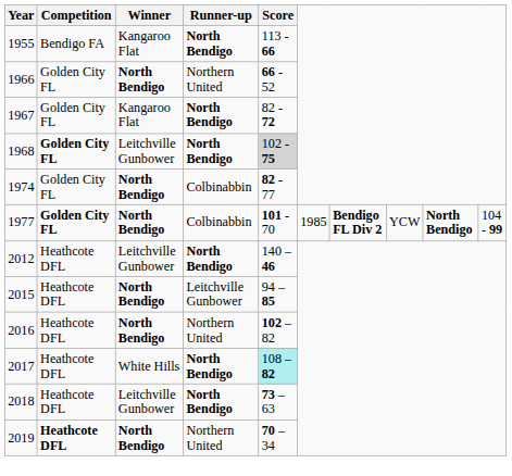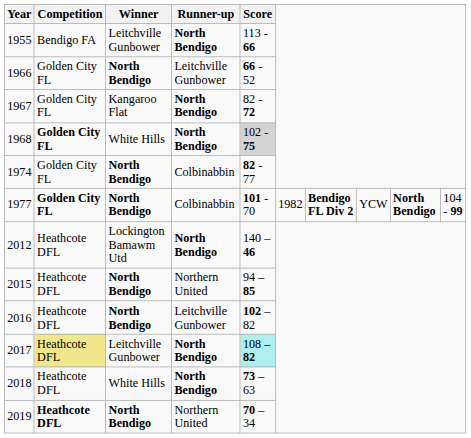 <table class="wikitable">
 <tr>
 <th>Year</th>
 <th>Competition</th>
 <th>Winner</th>
 <th>Runner-up</th>
 <th>Score</th>
 </tr>
 <tr>
 <td>1955</td>
 <td>Bendigo FA</td>
-<td>Kangaroo Flat</td>
+<td>Leitchville Gunbower</td>
 <td><strong>North Bendigo</strong></td>
 <td>113 - <strong>66</strong></td>
 </tr>
 <tr>
 <td>1966</td>
 <td>Golden City FL</td>
 <td><strong>North Bendigo</strong></td>
-<td>Northern United</td>
+<td>Leitchville Gunbower</td>
 <td><strong>66</strong> - 52</td>
 </tr>
 <tr>
 <td>1967</td>
 <td>Golden City FL</td>
 <td>Kangaroo Flat</td>
 <td><strong>North Bendigo</strong></td>
 <td>82 - <strong>72</strong></td>
 </tr>
 <tr>
 <td>1968</td>
 <td><strong>Golden City FL</strong></td>
-<td>Leitchville Gunbower</td>
+<td>White Hills</td>
 <td><strong>North Bendigo</strong></td>
 <td style="background: lightgrey;">102 - <strong>75</strong></td>
 </tr>
 <tr>
 <td>1974</td>
 <td>Golden City FL</td>
 <td><strong>North Bendigo</strong></td>
 <td>Colbinabbin</td>
 <td><strong>82</strong> - 77</td>
 </tr>
 <tr>
 <td>1977</td>
 <td><strong>Golden City FL</strong></td>
 <td><strong>North Bendigo</strong></td>
 <td>Colbinabbin</td>
 <td><strong>101</strong> - 70</td>
-<td>1985</td>
+<td>1982</td>
 <td><strong>Bendigo FL Div 2</strong></td>
 <td>YCW</td>
 <td><strong>North Bendigo</strong></td>
 <td>104 - <strong>99</strong></td>
 </tr>
 <tr>
 <td>2012</td>
 <td>Heathcote DFL</td>
-<td>Leitchville Gunbower</td>
+<td>Lockington Bamawm Utd</td>
 <td><strong>North Bendigo</strong></td>
 <td>140 – <strong>46</strong></td>
 </tr>
 <tr>
 <td>2015</td>
 <td>Heathcote DFL</td>
 <td><strong>North Bendigo</strong></td>
-<td>Leitchville Gunbower</td>
+<td>Northern United</td>
 <td>94 – <strong>85</strong></td>
 </tr>
 <tr>
 <td>2016</td>
 <td>Heathcote DFL</td>
 <td><strong>North Bendigo</strong></td>
-<td>Northern United</td>
+<td>Leitchville Gunbower</td>
 <td><strong>102</strong> – 82</td>
 </tr>
 <tr>
 <td>2017</td>
-<td>Heathcote DFL</td>
-<td>White Hills</td>
+<td style="background: khaki;">Heathcote DFL</td>
+<td>Leitchville Gunbower</td>
 <td><strong>North Bendigo</strong></td>
 <td style="background: paleturquoise;">108 – <strong>82</strong></td>
 </tr>
 <tr>
 <td>2018</td>
 <td>Heathcote DFL</td>
-<td>Leitchville Gunbower</td>
+<td>White Hills</td>
 <td><strong>North Bendigo</strong></td>
 <td><strong>73</strong> – 63</td>
 </tr>
 <tr>
 <td>2019</td>
 <td><strong>Heathcote DFL</strong></td>
 <td><strong>North Bendigo</strong></td>
 <td>Northern United</td>
 <td><strong>70</strong> – 34</td>
 </tr>
 </table>
